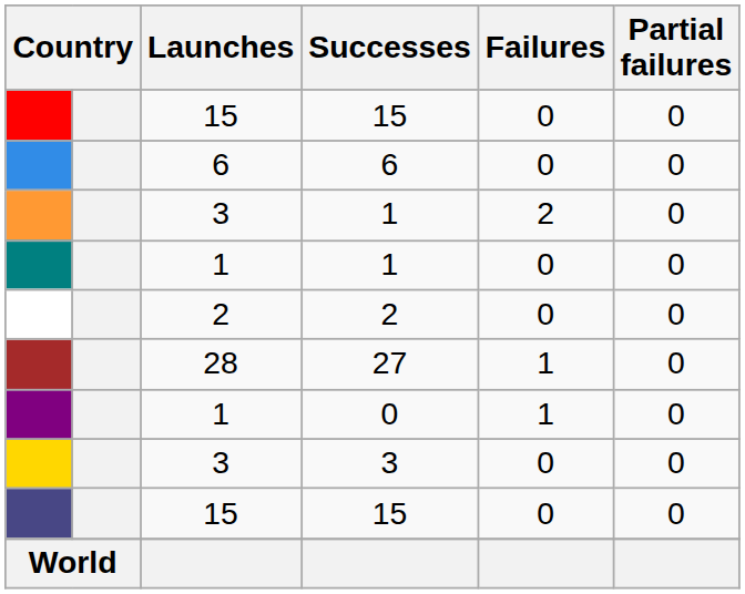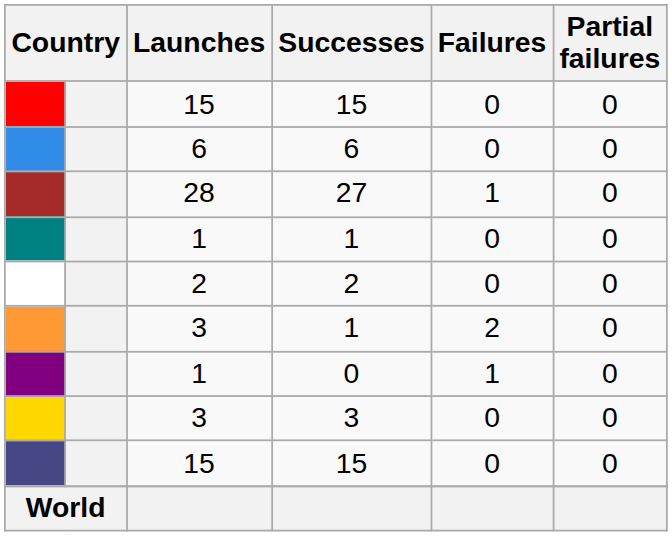 <table class="wikitable sortable" style="text-align:center;">
 <tr>
 <th colspan=2>Country</th>
 <th>Launches</th>
 <th>Successes</th>
 <th>Failures</th>
 <th>Partial <br> failures</th>
 </tr>
 <tr>
 <th scope=row style="background:#ff0000;"></th>
 <th style="text-align:left;"></th>
 <td>15</td>
 <td>15</td>
 <td>0</td>
 <td>0</td>
 </tr>
 <tr>
 <th scope=row style="background:#318ce7;"></th>
 <th style="text-align:left;"></th>
 <td>6</td>
 <td>6</td>
 <td>0</td>
 <td>0</td>
 </tr>
 <tr>
-<th scope=row style="background:#ff9933;"></th>
+<th scope=row style="background:#a52a2a;"></th>
 <th style="text-align:left;"></th>
-<td>3</td>
+<td>28</td>
+<td>27</td>
 <td>1</td>
-<td>2</td>
 <td>0</td>
 </tr>
 <tr>
 <th scope=row style="background:#008080;"></th>
 <th style="text-align:left;"></th>
 <td>1</td>
 <td>1</td>
 <td>0</td>
 <td>0</td>
 </tr>
 <tr>
 <th scope=row style="background:#ffffff;"></th>
 <th style="text-align:left;"></th>
 <td>2</td>
 <td>2</td>
 <td>0</td>
 <td>0</td>
 </tr>
 <tr>
-<th scope=row style="background:#a52a2a;"></th>
+<th scope=row style="background:#ff9933;"></th>
 <th style="text-align:left;"></th>
-<td>28</td>
-<td>27</td>
+<td>3</td>
 <td>1</td>
+<td>2</td>
 <td>0</td>
 </tr>
 <tr>
 <th scope=row style="background:#800080;"></th>
 <th style="text-align:left;"></th>
 <td>1</td>
 <td>0</td>
 <td>1</td>
 <td>0</td>
 </tr>
 <tr>
 <th scope=row style="background:#ffd700;"></th>
 <th style="text-align:left;"></th>
 <td>3</td>
 <td>3</td>
 <td>0</td>
 <td>0</td>
 </tr>
 <tr>
 <th scope=row style="background:#484785;"></th>
 <th style="text-align:left;"></th>
 <td>15</td>
 <td>15</td>
 <td>0</td>
 <td>0</td>
 </tr>
 <tr>
 </tr>
 <tr class="sortbottom">
 <th colspan="2">World</th>
 <th></th>
 <th></th>
 <th></th>
 <th></th>
 </tr>
 </table>
